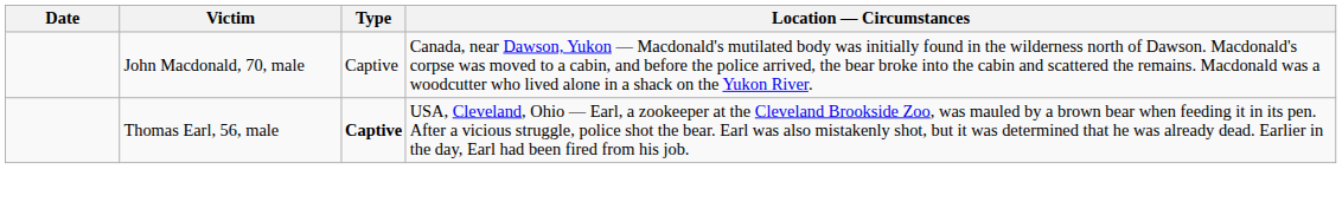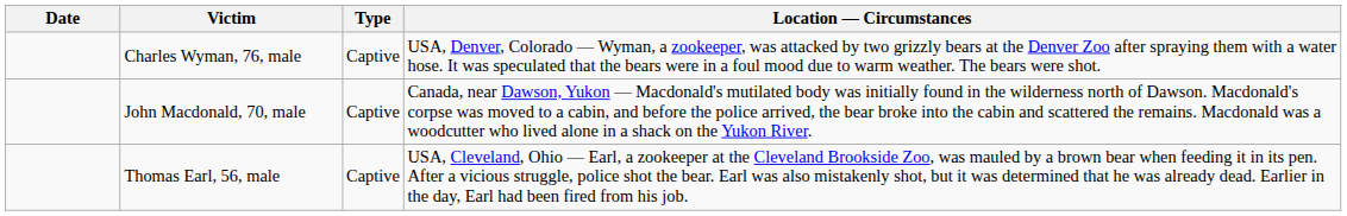 <table class="wikitable sortable">
 <tr>
 <th style="width:100px;">Date</th>
 <th style="width:200px;" class="unsortable">Victim</th>
 <th class="unsortable">Type</th>
 <th class=unsortable>Location — Circumstances</th>
+</tr>
+<tr>
+<td></td>
+<td>Charles Wyman, 76, male</td>
+<td>Captive</td>
+<td>USA, <a href='#'>Denver</a>, Colorado — Wyman, a <a href='#'>zookeeper</a>, was attacked by two grizzly bears at the <a href='#'>Denver Zoo</a> after spraying them with a water hose. It was speculated that the bears were in a foul mood due to warm weather. The bears were shot.</td>
 </tr>
 <tr>
 <td></td>
 <td>John Macdonald, 70, male</td>
 <td>Captive</td>
 <td>Canada, near <a href='#'>Dawson, Yukon</a> — Macdonald's mutilated body was initially found in the wilderness  north of Dawson. Macdonald's corpse was moved to a cabin, and before the police arrived, the bear broke into the cabin and scattered the remains. Macdonald was a woodcutter who lived alone in a shack on the <a href='#'>Yukon River</a>.</td>
 </tr>
 <tr>
 <td></td>
 <td>Thomas Earl, 56, male</td>
-<td><strong>Captive</strong></td>
+<td>Captive</td>
 <td>USA, <a href='#'>Cleveland</a>, Ohio — Earl, a zookeeper at the <a href='#'>Cleveland Brookside Zoo</a>, was mauled by a brown bear when feeding it in its pen. After a vicious struggle, police shot the bear. Earl was also mistakenly shot, but it was determined that he was already dead. Earlier in the day, Earl had been fired from his job.</td>
 </tr>
 </table>
